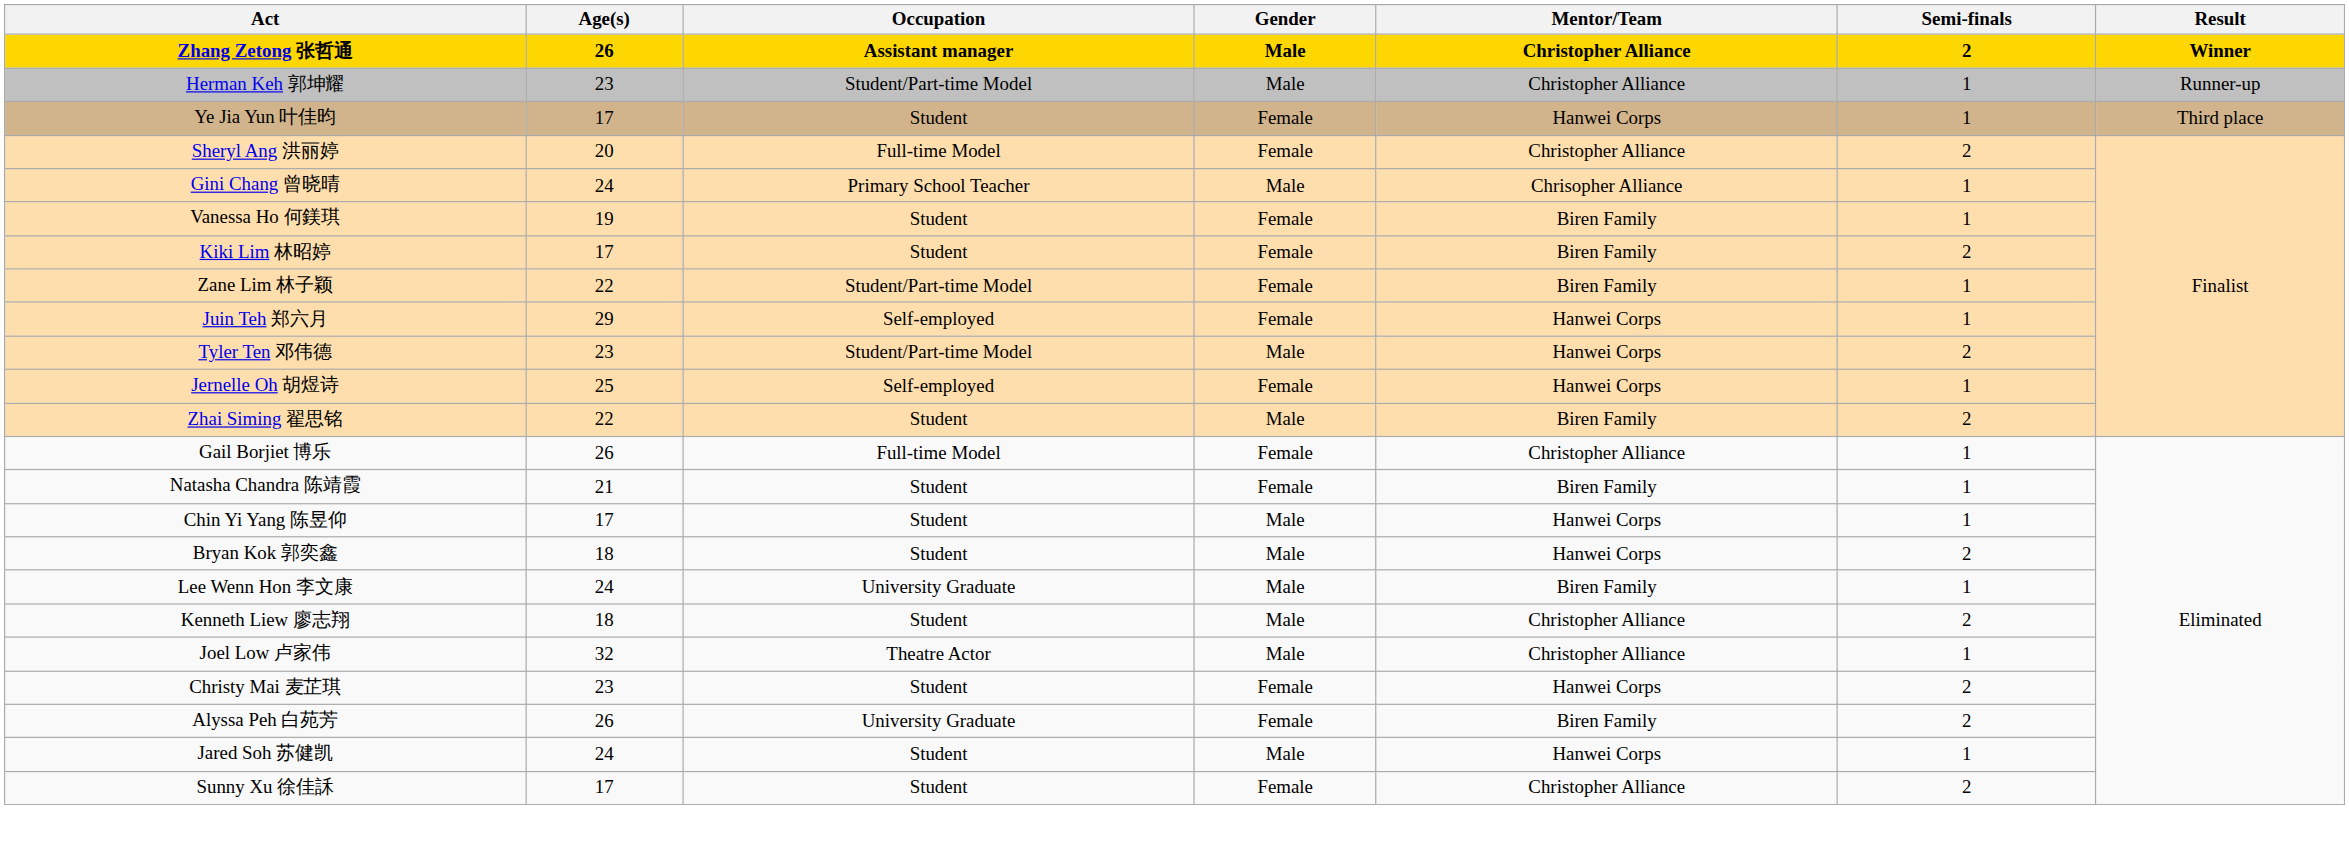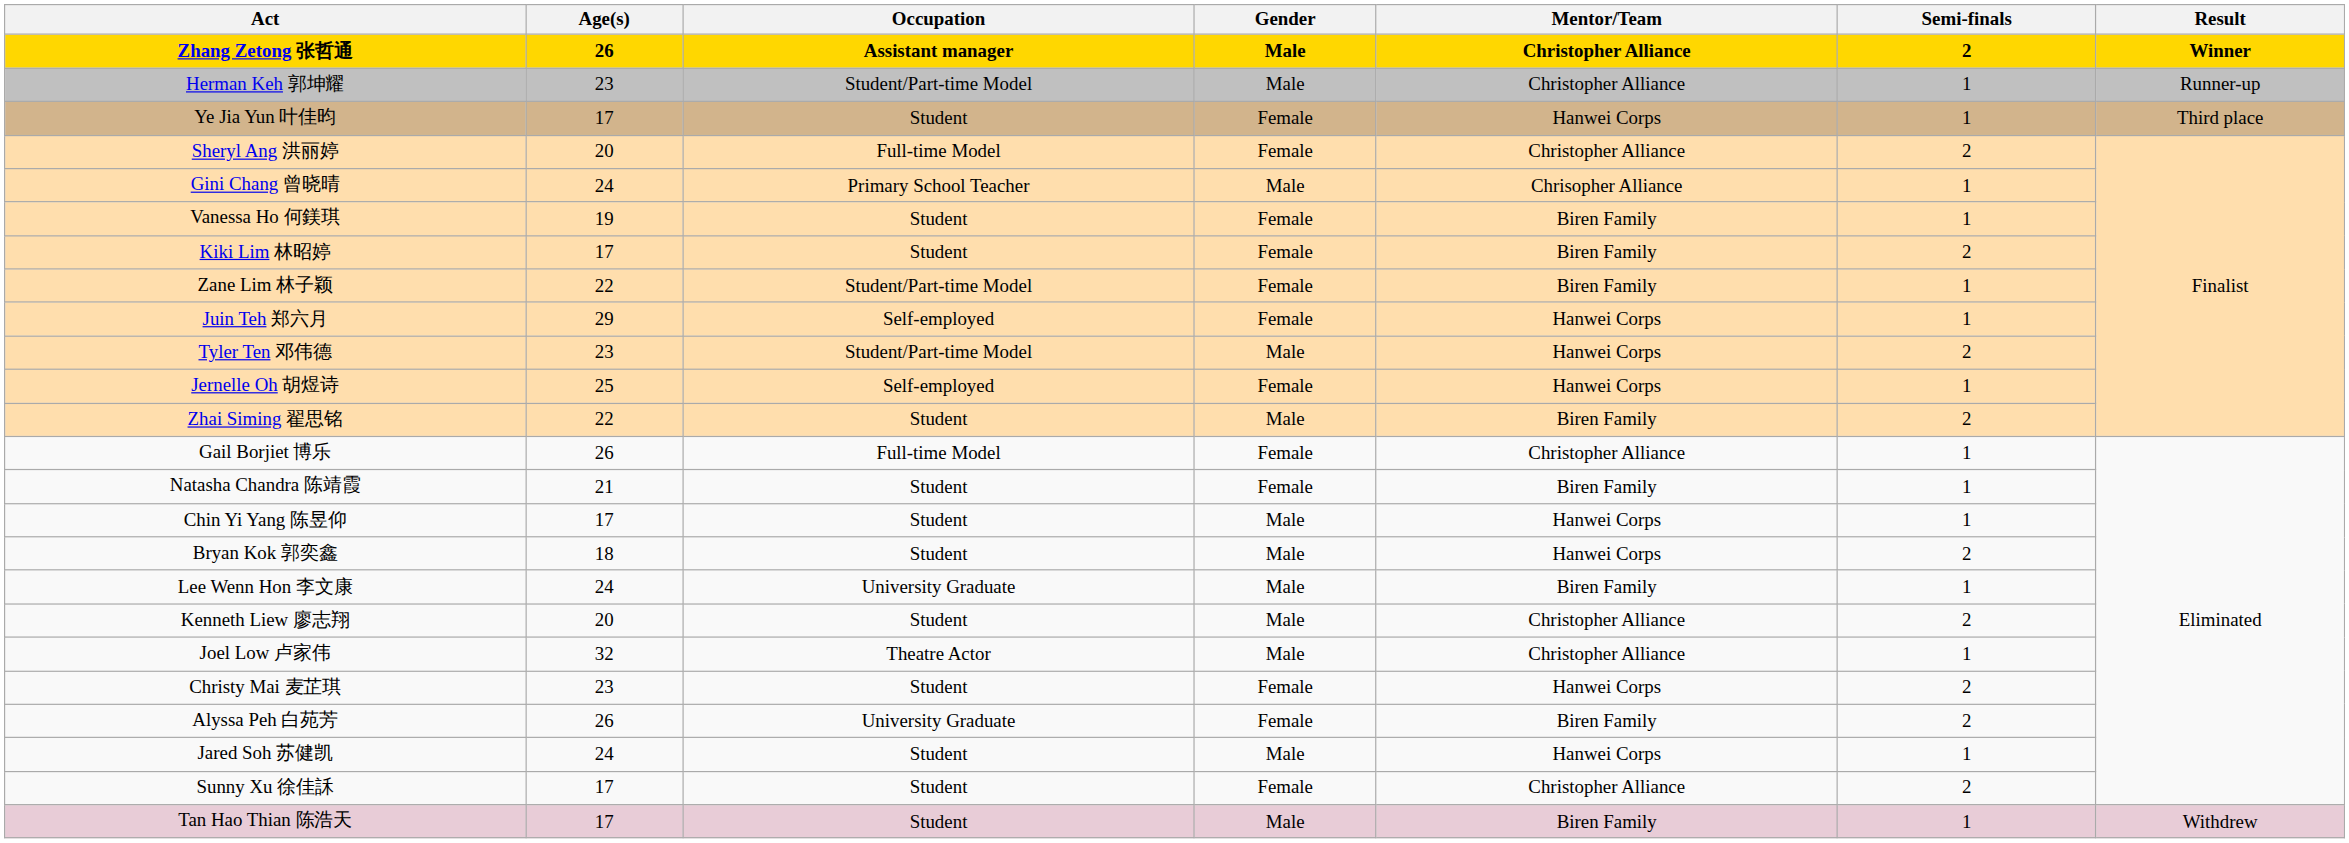 <table class="wikitable sortable" style="width:100%; text-align:center;">
 <tr>
 <th>Act</th>
 <th>Age(s)</th>
 <th>Occupation</th>
 <th>Gender</th>
 <th>Mentor/Team</th>
 <th>Semi-finals</th>
 <th>Result</th>
 </tr>
 <tr style="background:gold;">
 <td><strong><a href='#'>Zhang Zetong</a> 张哲通</strong></td>
 <td><strong>26</strong></td>
 <td><strong>Assistant manager</strong></td>
 <td><strong>Male</strong></td>
 <td><strong>Christopher Alliance</strong></td>
 <td><strong>2</strong></td>
 <td><strong>Winner</strong></td>
 </tr>
 <tr style="background:silver;">
 <td><a href='#'>Herman Keh</a> 郭坤耀</td>
 <td>23</td>
 <td>Student/Part-time Model</td>
 <td>Male</td>
 <td>Christopher Alliance</td>
 <td>1</td>
 <td>Runner-up</td>
 </tr>
 <tr style="background:tan;">
 <td>Ye Jia Yun 叶佳昀</td>
 <td>17</td>
 <td>Student</td>
 <td>Female</td>
 <td>Hanwei Corps</td>
 <td>1</td>
 <td>Third place</td>
 </tr>
 <tr style="background:navajowhite;">
 <td><a href='#'>Sheryl Ang</a> 洪丽婷</td>
 <td>20</td>
 <td>Full-time Model</td>
 <td>Female</td>
 <td>Christopher Alliance</td>
 <td>2</td>
 <td rowspan=9>Finalist</td>
 </tr>
 <tr style="background:navajowhite;">
 <td><a href='#'>Gini Chang</a> 曾晓晴</td>
 <td>24</td>
 <td>Primary School Teacher</td>
 <td>Male</td>
 <td>Chrisopher Alliance</td>
 <td>1</td>
 </tr>
 <tr style="background:navajowhite;">
 <td>Vanessa Ho 何鎂琪</td>
 <td>19</td>
 <td>Student</td>
 <td>Female</td>
 <td>Biren Family</td>
 <td>1</td>
 </tr>
 <tr style="background:navajowhite;">
 <td><a href='#'>Kiki Lim</a> 林昭婷</td>
 <td>17</td>
 <td>Student</td>
 <td>Female</td>
 <td>Biren Family</td>
 <td>2</td>
 </tr>
 <tr style="background:navajowhite;">
 <td>Zane Lim 林子颖</td>
 <td>22</td>
 <td>Student/Part-time Model</td>
 <td>Female</td>
 <td>Biren Family</td>
 <td>1</td>
 </tr>
 <tr style="background:navajowhite;">
 <td><a href='#'>Juin Teh</a> 郑六月</td>
 <td>29</td>
 <td>Self-employed</td>
 <td>Female</td>
 <td>Hanwei Corps</td>
 <td>1</td>
 </tr>
 <tr style="background:navajowhite;">
 <td><a href='#'>Tyler Ten</a> 邓伟德</td>
 <td>23</td>
 <td>Student/Part-time Model</td>
 <td>Male</td>
 <td>Hanwei Corps</td>
 <td>2</td>
 </tr>
 <tr style="background:navajowhite;">
 <td><a href='#'>Jernelle Oh</a> 胡煜诗</td>
 <td>25</td>
 <td>Self-employed</td>
 <td>Female</td>
 <td>Hanwei Corps</td>
 <td>1</td>
 </tr>
 <tr style="background:navajowhite;">
 <td><a href='#'>Zhai Siming</a> 翟思铭</td>
 <td>22</td>
 <td>Student</td>
 <td>Male</td>
 <td>Biren Family</td>
 <td>2</td>
 </tr>
 <tr>
 <td>Gail Borjiet 博乐</td>
 <td>26</td>
 <td>Full-time Model</td>
 <td>Female</td>
 <td>Christopher Alliance</td>
 <td>1</td>
 <td rowspan=11>Eliminated</td>
 </tr>
 <tr>
 <td>Natasha Chandra 陈靖霞</td>
 <td>21</td>
 <td>Student</td>
 <td>Female</td>
 <td>Biren Family</td>
 <td>1</td>
 </tr>
 <tr>
 <td>Chin Yi Yang 陈昱仰</td>
 <td>17</td>
 <td>Student</td>
 <td>Male</td>
 <td>Hanwei Corps</td>
 <td>1</td>
 </tr>
 <tr>
 <td>Bryan Kok 郭奕鑫</td>
 <td>18</td>
 <td>Student</td>
 <td>Male</td>
 <td>Hanwei Corps</td>
 <td>2</td>
 </tr>
 <tr>
 <td>Lee Wenn Hon 李文康</td>
 <td>24</td>
 <td>University Graduate</td>
 <td>Male</td>
 <td>Biren Family</td>
 <td>1</td>
 </tr>
 <tr>
 <td>Kenneth Liew 廖志翔</td>
-<td>18</td>
+<td>20</td>
 <td>Student</td>
 <td>Male</td>
 <td>Christopher Alliance</td>
 <td>2</td>
 </tr>
 <tr>
 <td>Joel Low 卢家伟</td>
 <td>32</td>
 <td>Theatre Actor</td>
 <td>Male</td>
 <td>Christopher Alliance</td>
 <td>1</td>
 </tr>
 <tr>
 <td>Christy Mai 麦芷琪</td>
 <td>23</td>
 <td>Student</td>
 <td>Female</td>
 <td>Hanwei Corps</td>
 <td>2</td>
 </tr>
 <tr>
 <td>Alyssa Peh 白苑芳</td>
 <td>26</td>
 <td>University Graduate</td>
 <td>Female</td>
 <td>Biren Family</td>
 <td>2</td>
 </tr>
 <tr>
 <td>Jared Soh 苏健凯</td>
 <td>24</td>
 <td>Student</td>
 <td>Male</td>
 <td>Hanwei Corps</td>
 <td>1</td>
 </tr>
 <tr>
 <td>Sunny Xu 徐佳訸</td>
 <td>17</td>
 <td>Student</td>
 <td>Female</td>
 <td>Christopher Alliance</td>
 <td>2</td>
 </tr>
+<tr style="background:#E8CCD7;">
+<td>Tan Hao Thian 陈浩天</td>
+<td>17</td>
+<td>Student</td>
+<td>Male</td>
+<td>Biren Family</td>
+<td>1</td>
+<td>Withdrew</td>
+</tr>
 </table>
